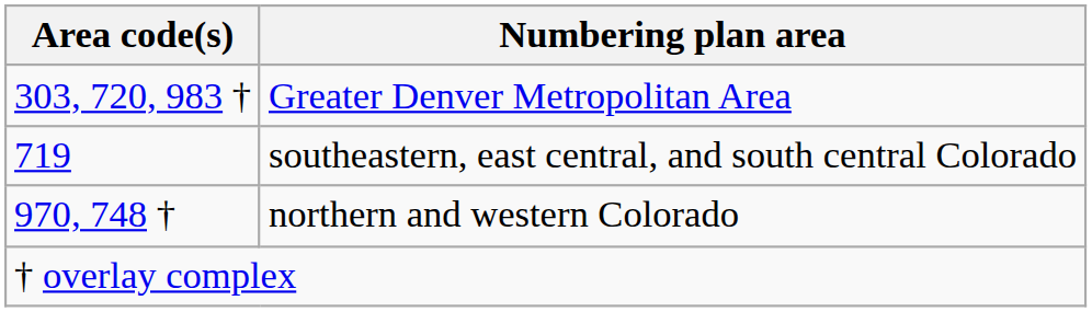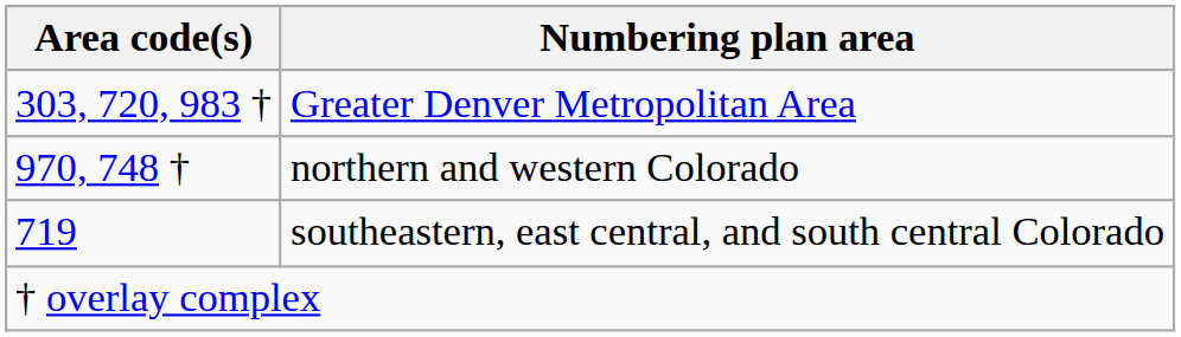 <table class=wikitable>
 <tr>
 <th>Area code(s)</th>
 <th>Numbering plan area</th>
 </tr>
 <tr>
 <td><a href='#'>303, 720, 983</a> †</td>
 <td><a href='#'>Greater Denver Metropolitan Area</a></td>
 </tr>
 <tr>
+<td><a href='#'>970, 748</a> †</td>
+<td>northern and western Colorado</td>
+</tr>
+<tr>
 <td><a href='#'>719</a></td>
 <td>southeastern, east central, and south central Colorado</td>
-</tr>
-<tr>
-<td><a href='#'>970, 748</a> †</td>
-<td>northern and western Colorado</td>
 </tr>
 <tr>
 <td colspan=2>† <a href='#'>overlay complex</a></td>
 </tr>
 </table>
